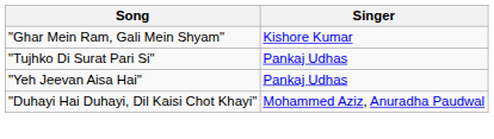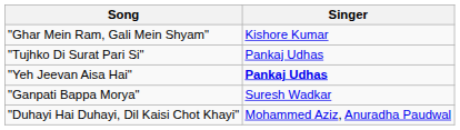 <table class="wikitable">
 <tr>
 <th>Song</th>
 <th>Singer</th>
 </tr>
 <tr>
 <td>"Ghar Mein Ram, Gali Mein Shyam"</td>
 <td><a href='#'>Kishore Kumar</a></td>
 </tr>
 <tr>
 <td>"Tujhko Di Surat Pari Si"</td>
 <td><a href='#'>Pankaj Udhas</a></td>
 </tr>
 <tr>
 <td>"Yeh Jeevan Aisa Hai"</td>
-<td><a href='#'>Pankaj Udhas</a></td>
+<td><strong><a href='#'>Pankaj Udhas</a></strong></td>
+</tr>
+<tr>
+<td>"Ganpati Bappa Morya"</td>
+<td><a href='#'>Suresh Wadkar</a></td>
 </tr>
 <tr>
 <td>"Duhayi Hai Duhayi, Dil Kaisi Chot Khayi"</td>
 <td><a href='#'>Mohammed Aziz</a>, <a href='#'>Anuradha Paudwal</a></td>
 </tr>
 </table>
